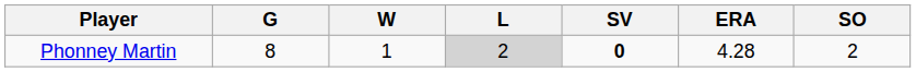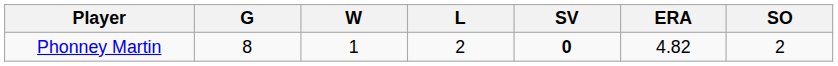 <table class="wikitable sortable">
 <tr>
 <th bgcolor="#DDDDFF" width="16%">Player</th>
 <th bgcolor="#DDDDFF" width="9%">G</th>
 <th bgcolor="#DDDDFF" width="9%">W</th>
 <th bgcolor="#DDDDFF" width="9%">L</th>
 <th bgcolor="#DDDDFF" width="9%">SV</th>
 <th bgcolor="#DDDDFF" width="9%">ERA</th>
 <th bgcolor="#DDDDFF" width="9%">SO</th>
 </tr>
 <tr align=center>
 <td><a href='#'>Phonney Martin</a></td>
 <td>8</td>
 <td>1</td>
-<td style="background: lightgrey;">2</td>
+<td>2</td>
 <td><strong>0</strong></td>
-<td>4.28</td>
+<td>4.82</td>
 <td>2</td>
 </tr>
 </table>
